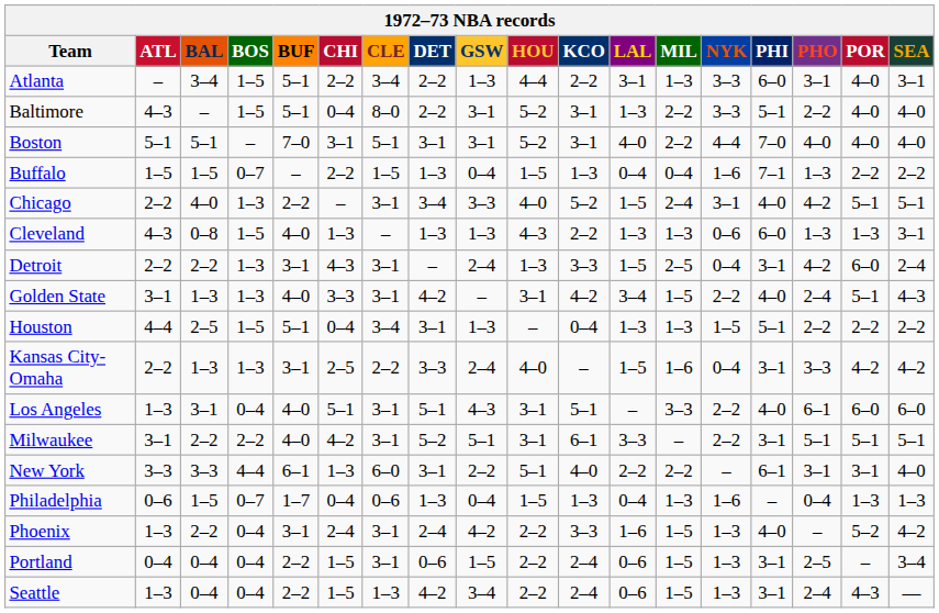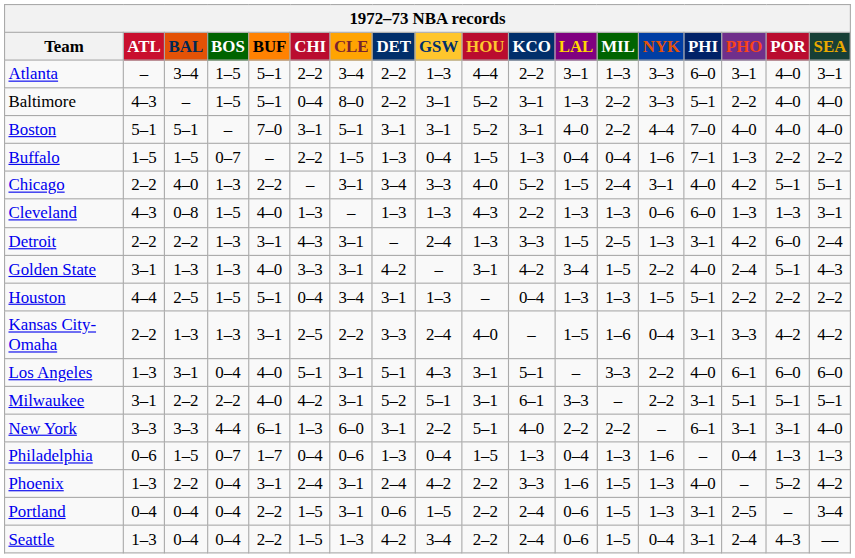 <table class="wikitable" style="font-size:95%; text-align:center;">
 <tr>
 <th colspan=18>1972–73 NBA records</th>
 </tr>
 <tr>
 <th width=100>Team</th>
 <th style="background:#C90F2E;color:#FFFFFF;width=35">ATL</th>
 <th style="background:#E45206;color:#002854;width=35">BAL</th>
 <th style="background:#006400;color:#FFFFFF;width=35">BOS</th>
 <th style="background:#FF8201;color:#000000;width=35">BUF</th>
 <th style="background:#BA0C2F;color:#FFFFFF;width=35">CHI</th>
 <th style="background:#FFA402;color:#77222F;width=35">CLE</th>
 <th style="background:#012F6B;color:#FFFFFF;width=35">DET</th>
 <th style="background:#FFC62C;color:#012F6B;width=35">GSW</th>
 <th style="background:#BA0C2F;color:#FEC72E;width=35">HOU</th>
 <th style="background:#012F6B;color:#FFFFFF;width=35">KCO</th>
 <th style="background:#800080;color:#FFD700;width=35">LAL</th>
 <th style="background:#006400;color:#FFFFFF;width=35">MIL</th>
 <th style="background:#003EA4;color:#E35208;width=35">NYK</th>
 <th style="background:#012268;color:#FFFFFF;width=35">PHI</th>
 <th style="background:#702F8B;color:#FA4417;width=35">PHO</th>
 <th style="background:#BA0C2F;color:#FFFFFF;width=35">POR</th>
 <th style="background:#173F36;color:#EBAA00;width=35">SEA</th>
 </tr>
 <tr>
 <td style="text-align:left;"><a href='#'>Atlanta</a></td>
 <td>–</td>
 <td>3–4</td>
 <td>1–5</td>
 <td>5–1</td>
 <td>2–2</td>
 <td>3–4</td>
 <td>2–2</td>
 <td>1–3</td>
 <td>4–4</td>
 <td>2–2</td>
 <td>3–1</td>
 <td>1–3</td>
 <td>3–3</td>
 <td>6–0</td>
 <td>3–1</td>
 <td>4–0</td>
 <td>3–1</td>
 </tr>
 <tr>
 <td style="text-align:left;">Baltimore</td>
 <td>4–3</td>
 <td>–</td>
 <td>1–5</td>
 <td>5–1</td>
 <td>0–4</td>
 <td>8–0</td>
 <td>2–2</td>
 <td>3–1</td>
 <td>5–2</td>
 <td>3–1</td>
 <td>1–3</td>
 <td>2–2</td>
 <td>3–3</td>
 <td>5–1</td>
 <td>2–2</td>
 <td>4–0</td>
 <td>4–0</td>
 </tr>
 <tr>
 <td style="text-align:left;"><a href='#'>Boston</a></td>
 <td>5–1</td>
 <td>5–1</td>
 <td>–</td>
 <td>7–0</td>
 <td>3–1</td>
 <td>5–1</td>
 <td>3–1</td>
 <td>3–1</td>
 <td>5–2</td>
 <td>3–1</td>
 <td>4–0</td>
 <td>2–2</td>
 <td>4–4</td>
 <td>7–0</td>
 <td>4–0</td>
 <td>4–0</td>
 <td>4–0</td>
 </tr>
 <tr>
 <td style="text-align:left;"><a href='#'>Buffalo</a></td>
 <td>1–5</td>
 <td>1–5</td>
 <td>0–7</td>
 <td>–</td>
 <td>2–2</td>
 <td>1–5</td>
 <td>1–3</td>
 <td>0–4</td>
 <td>1–5</td>
 <td>1–3</td>
 <td>0–4</td>
 <td>0–4</td>
 <td>1–6</td>
 <td>7–1</td>
 <td>1–3</td>
 <td>2–2</td>
 <td>2–2</td>
 </tr>
 <tr>
 <td style="text-align:left;"><a href='#'>Chicago</a></td>
 <td>2–2</td>
 <td>4–0</td>
 <td>1–3</td>
 <td>2–2</td>
 <td>–</td>
 <td>3–1</td>
 <td>3–4</td>
 <td>3–3</td>
 <td>4–0</td>
 <td>5–2</td>
 <td>1–5</td>
 <td>2–4</td>
 <td>3–1</td>
 <td>4–0</td>
 <td>4–2</td>
 <td>5–1</td>
 <td>5–1</td>
 </tr>
 <tr>
 <td style="text-align:left;"><a href='#'>Cleveland</a></td>
 <td>4–3</td>
 <td>0–8</td>
 <td>1–5</td>
 <td>4–0</td>
 <td>1–3</td>
 <td>–</td>
 <td>1–3</td>
 <td>1–3</td>
 <td>4–3</td>
 <td>2–2</td>
 <td>1–3</td>
 <td>1–3</td>
 <td>0–6</td>
 <td>6–0</td>
 <td>1–3</td>
 <td>1–3</td>
 <td>3–1</td>
 </tr>
 <tr>
 <td style="text-align:left;"><a href='#'>Detroit</a></td>
 <td>2–2</td>
 <td>2–2</td>
 <td>1–3</td>
 <td>3–1</td>
 <td>4–3</td>
 <td>3–1</td>
 <td>–</td>
 <td>2–4</td>
 <td>1–3</td>
 <td>3–3</td>
 <td>1–5</td>
 <td>2–5</td>
-<td>0–4</td>
+<td>1–3</td>
 <td>3–1</td>
 <td>4–2</td>
 <td>6–0</td>
 <td>2–4</td>
 </tr>
 <tr>
 <td style="text-align:left;"><a href='#'>Golden State</a></td>
 <td>3–1</td>
 <td>1–3</td>
 <td>1–3</td>
 <td>4–0</td>
 <td>3–3</td>
 <td>3–1</td>
 <td>4–2</td>
 <td>–</td>
 <td>3–1</td>
 <td>4–2</td>
 <td>3–4</td>
 <td>1–5</td>
 <td>2–2</td>
 <td>4–0</td>
 <td>2–4</td>
 <td>5–1</td>
 <td>4–3</td>
 </tr>
 <tr>
 <td style="text-align:left;"><a href='#'>Houston</a></td>
 <td>4–4</td>
 <td>2–5</td>
 <td>1–5</td>
 <td>5–1</td>
 <td>0–4</td>
 <td>3–4</td>
 <td>3–1</td>
 <td>1–3</td>
 <td>–</td>
 <td>0–4</td>
 <td>1–3</td>
 <td>1–3</td>
 <td>1–5</td>
 <td>5–1</td>
 <td>2–2</td>
 <td>2–2</td>
 <td>2–2</td>
 </tr>
 <tr>
 <td style="text-align:left;"><a href='#'>Kansas City-Omaha</a></td>
 <td>2–2</td>
 <td>1–3</td>
 <td>1–3</td>
 <td>3–1</td>
 <td>2–5</td>
 <td>2–2</td>
 <td>3–3</td>
 <td>2–4</td>
 <td>4–0</td>
 <td>–</td>
 <td>1–5</td>
 <td>1–6</td>
 <td>0–4</td>
 <td>3–1</td>
 <td>3–3</td>
 <td>4–2</td>
 <td>4–2</td>
 </tr>
 <tr>
 <td style="text-align:left;"><a href='#'>Los Angeles</a></td>
 <td>1–3</td>
 <td>3–1</td>
 <td>0–4</td>
 <td>4–0</td>
 <td>5–1</td>
 <td>3–1</td>
 <td>5–1</td>
 <td>4–3</td>
 <td>3–1</td>
 <td>5–1</td>
 <td>–</td>
 <td>3–3</td>
 <td>2–2</td>
 <td>4–0</td>
 <td>6–1</td>
 <td>6–0</td>
 <td>6–0</td>
 </tr>
 <tr>
 <td style="text-align:left;"><a href='#'>Milwaukee</a></td>
 <td>3–1</td>
 <td>2–2</td>
 <td>2–2</td>
 <td>4–0</td>
 <td>4–2</td>
 <td>3–1</td>
 <td>5–2</td>
 <td>5–1</td>
 <td>3–1</td>
 <td>6–1</td>
 <td>3–3</td>
 <td>–</td>
 <td>2–2</td>
 <td>3–1</td>
 <td>5–1</td>
 <td>5–1</td>
 <td>5–1</td>
 </tr>
 <tr>
 <td style="text-align:left;"><a href='#'>New York</a></td>
 <td>3–3</td>
 <td>3–3</td>
 <td>4–4</td>
 <td>6–1</td>
 <td>1–3</td>
 <td>6–0</td>
 <td>3–1</td>
 <td>2–2</td>
 <td>5–1</td>
 <td>4–0</td>
 <td>2–2</td>
 <td>2–2</td>
 <td>–</td>
 <td>6–1</td>
 <td>3–1</td>
 <td>3–1</td>
 <td>4–0</td>
 </tr>
 <tr>
 <td style="text-align:left;"><a href='#'>Philadelphia</a></td>
 <td>0–6</td>
 <td>1–5</td>
 <td>0–7</td>
 <td>1–7</td>
 <td>0–4</td>
 <td>0–6</td>
 <td>1–3</td>
 <td>0–4</td>
 <td>1–5</td>
 <td>1–3</td>
 <td>0–4</td>
 <td>1–3</td>
 <td>1–6</td>
 <td>–</td>
 <td>0–4</td>
 <td>1–3</td>
 <td>1–3</td>
 </tr>
 <tr>
 <td style="text-align:left;"><a href='#'>Phoenix</a></td>
 <td>1–3</td>
 <td>2–2</td>
 <td>0–4</td>
 <td>3–1</td>
 <td>2–4</td>
 <td>3–1</td>
 <td>2–4</td>
 <td>4–2</td>
 <td>2–2</td>
 <td>3–3</td>
 <td>1–6</td>
 <td>1–5</td>
 <td>1–3</td>
 <td>4–0</td>
 <td>–</td>
 <td>5–2</td>
 <td>4–2</td>
 </tr>
 <tr>
 <td style="text-align:left;"><a href='#'>Portland</a></td>
 <td>0–4</td>
 <td>0–4</td>
 <td>0–4</td>
 <td>2–2</td>
 <td>1–5</td>
 <td>3–1</td>
 <td>0–6</td>
 <td>1–5</td>
 <td>2–2</td>
 <td>2–4</td>
 <td>0–6</td>
 <td>1–5</td>
 <td>1–3</td>
 <td>3–1</td>
 <td>2–5</td>
 <td>–</td>
 <td>3–4</td>
 </tr>
 <tr>
 <td style="text-align:left;"><a href='#'>Seattle</a></td>
 <td>1–3</td>
 <td>0–4</td>
 <td>0–4</td>
 <td>2–2</td>
 <td>1–5</td>
 <td>1–3</td>
 <td>4–2</td>
 <td>3–4</td>
 <td>2–2</td>
 <td>2–4</td>
 <td>0–6</td>
 <td>1–5</td>
-<td>1–3</td>
+<td>0–4</td>
 <td>3–1</td>
 <td>2–4</td>
 <td>4–3</td>
 <td>—</td>
 </tr>
 </table>
